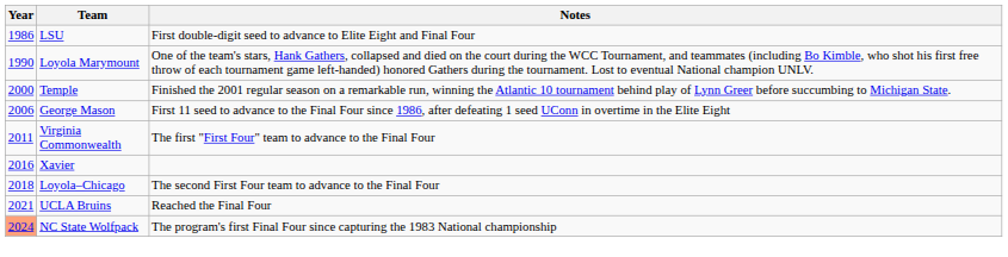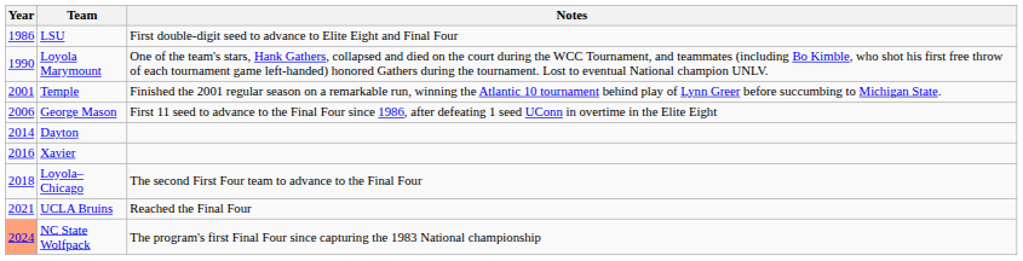 <table class="wikitable">
 <tr>
 <th>Year</th>
 <th>Team</th>
 <th>Notes</th>
 </tr>
 <tr>
 <td><a href='#'>1986</a></td>
 <td><a href='#'>LSU</a></td>
 <td>First double-digit seed to advance to Elite Eight and Final Four</td>
 </tr>
 <tr>
 <td><a href='#'>1990</a></td>
 <td><a href='#'>Loyola Marymount</a></td>
 <td>One of the team's stars, <a href='#'>Hank Gathers</a>, collapsed and died on the court during the WCC Tournament, and teammates (including <a href='#'>Bo Kimble</a>, who shot his first free throw of each tournament game left-handed) honored Gathers during the tournament. Lost to eventual National champion UNLV.</td>
 </tr>
 <tr>
-<td><a href='#'>2000</a></td>
+<td><a href='#'>2001</a></td>
 <td><a href='#'>Temple</a></td>
 <td>Finished the 2001 regular season on a remarkable run, winning the <a href='#'>Atlantic 10 tournament</a> behind play of <a href='#'>Lynn Greer</a> before succumbing to <a href='#'>Michigan State</a>.</td>
 </tr>
 <tr>
 <td><a href='#'>2006</a></td>
 <td><a href='#'>George Mason</a></td>
 <td>First 11 seed to advance to the Final Four since <a href='#'>1986</a>, after defeating 1 seed <a href='#'>UConn</a> in overtime in the Elite Eight</td>
 </tr>
 <tr>
-<td><a href='#'>2011</a></td>
-<td><a href='#'>Virginia Commonwealth</a></td>
-<td>The first "<a href='#'>First Four</a>" team to advance to the Final Four</td>
+<td><a href='#'>2014</a></td>
+<td><a href='#'>Dayton</a></td>
+<td></td>
 </tr>
 <tr>
 <td><a href='#'>2016</a></td>
 <td><a href='#'>Xavier</a></td>
 <td></td>
 </tr>
 <tr>
 <td><a href='#'>2018</a></td>
 <td><a href='#'>Loyola–Chicago</a></td>
 <td>The second First Four team to advance to the Final Four</td>
 </tr>
 <tr>
 <td><a href='#'>2021</a></td>
 <td><a href='#'>UCLA Bruins</a></td>
 <td>Reached the Final Four</td>
 </tr>
 <tr>
 <td style="background: lightsalmon;"><a href='#'>2024</a></td>
 <td><a href='#'>NC State Wolfpack</a></td>
 <td>The program's first Final Four since capturing the 1983 National championship</td>
 </tr>
 </table>
